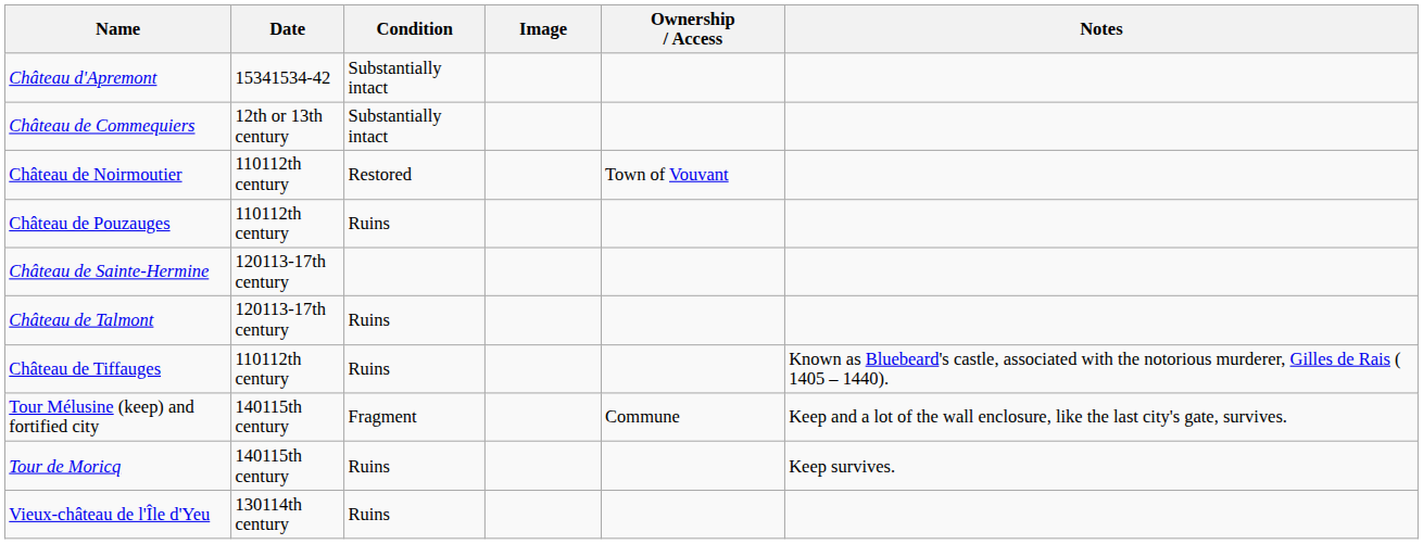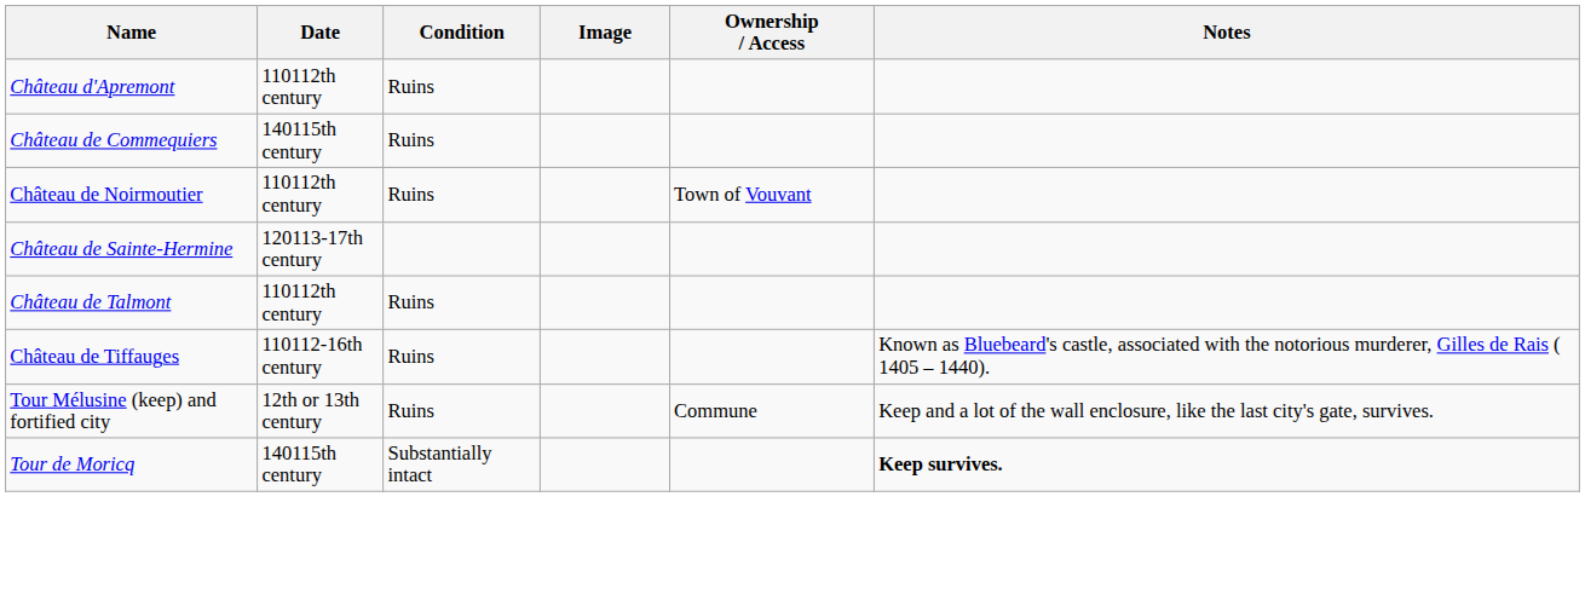 <table class="wikitable sortable" width="100%">
 <tr>
 <th width="16%">Name<br></th>
 <th width="8%">Date<br></th>
 <th width="10%">Condition<br></th>
 <th class="unsortable" width="96px">Image</th>
 <th width="13%">Ownership<br>/ Access</th>
 <th class="unsortable">Notes</th>
 </tr>
 <tr>
 <td><em><a href='#'>Château d'Apremont</a></em></td>
-<td><span>1534</span>1534-42</td>
-<td>Substantially intact</td>
+<td><span>1101</span>12th century</td>
+<td>Ruins</td>
 <td></td>
 <td></td>
 <td></td>
 </tr>
 <tr>
 <td><em><a href='#'>Château de Commequiers</a></em></td>
-<td>12th or 13th century</td>
-<td>Substantially intact</td>
+<td><span>1401</span>15th century</td>
+<td>Ruins</td>
 <td></td>
 <td></td>
 <td></td>
 </tr>
 <tr>
 <td><a href='#'>Château de Noirmoutier</a></td>
 <td><span>1101</span>12th century</td>
-<td>Restored</td>
+<td>Ruins</td>
 <td></td>
 <td>Town of <a href='#'>Vouvant</a></td>
-<td></td>
-</tr>
-<tr>
-<td><a href='#'>Château de Pouzauges</a></td>
-<td><span>1101</span>12th century</td>
-<td>Ruins</td>
-<td></td>
-<td></td>
 <td></td>
 </tr>
 <tr>
 <td><em><a href='#'>Château de Sainte-Hermine</a></em></td>
 <td><span>1201</span>13-17th century</td>
 <td></td>
 <td></td>
 <td></td>
 <td></td>
 </tr>
 <tr>
 <td><em><a href='#'>Château de Talmont</a></em></td>
-<td><span>1201</span>13-17th century</td>
+<td><span>1101</span>12th century</td>
 <td>Ruins</td>
 <td></td>
 <td></td>
 <td></td>
 </tr>
 <tr>
 <td><a href='#'>Château de Tiffauges</a></td>
-<td><span>1101</span>12th century</td>
+<td><span>1101</span>12-16th century</td>
 <td>Ruins</td>
 <td></td>
 <td></td>
 <td>Known as <a href='#'>Bluebeard</a>'s castle, associated with the notorious murderer, <a href='#'>Gilles de Rais</a> ( 1405 – 1440).</td>
 </tr>
 <tr>
 <td><a href='#'>Tour Mélusine</a> (keep) and fortified city</td>
-<td><span>1401</span>15th century</td>
-<td>Fragment</td>
+<td>12th or 13th century</td>
+<td>Ruins</td>
 <td></td>
 <td>Commune</td>
 <td>Keep and a lot of the wall enclosure, like the last city's gate, survives.</td>
 </tr>
 <tr>
 <td><em><a href='#'>Tour de Moricq</a></em></td>
 <td><span>1401</span>15th century</td>
-<td>Ruins</td>
+<td>Substantially intact</td>
 <td></td>
 <td></td>
-<td>Keep survives.</td>
-</tr>
-<tr>
-<td><a href='#'>Vieux-château de l'Île d'Yeu</a></td>
-<td><span>1301</span>14th century</td>
-<td>Ruins</td>
-<td></td>
-<td></td>
-<td></td>
+<td><strong>Keep survives.</strong></td>
 </tr>
 </table>
